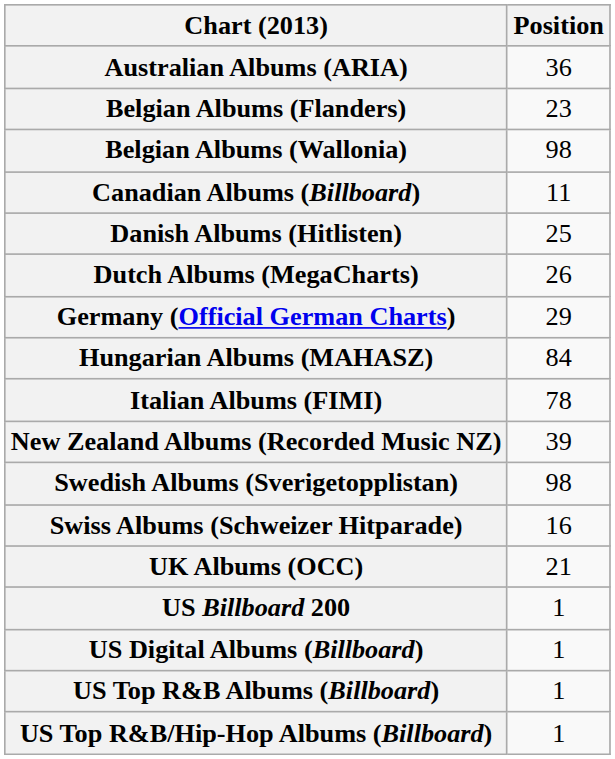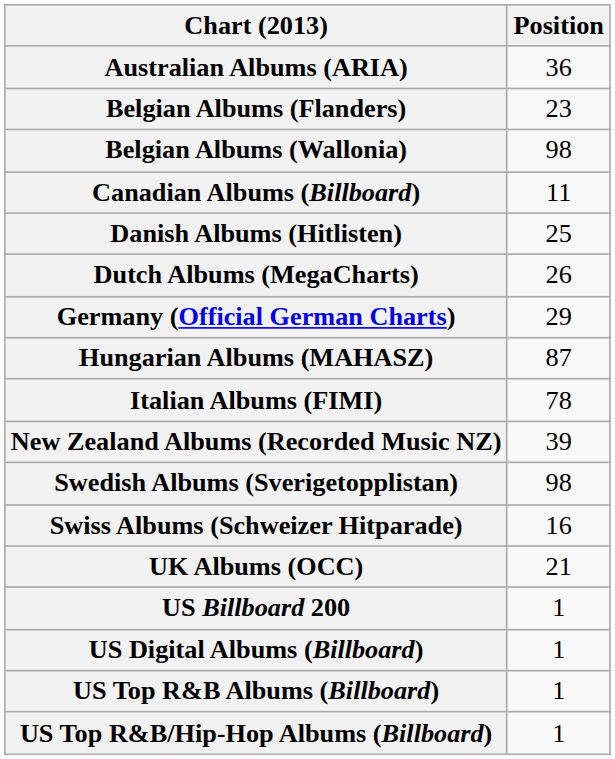 <table class="wikitable sortable plainrowheaders" style="text-align:center">
 <tr>
 <th scope="col">Chart (2013)</th>
 <th scope="col">Position</th>
 </tr>
 <tr>
 <th scope="row">Australian Albums (ARIA)</th>
 <td>36</td>
 </tr>
 <tr>
 <th scope="row">Belgian Albums (Flanders)</th>
 <td>23</td>
 </tr>
 <tr>
 <th scope="row">Belgian Albums (Wallonia)</th>
 <td>98</td>
 </tr>
 <tr>
 <th scope="row">Canadian Albums (<em>Billboard</em>)</th>
 <td>11</td>
 </tr>
 <tr>
 <th scope="row">Danish Albums (Hitlisten)</th>
 <td>25</td>
 </tr>
 <tr>
 <th scope="row">Dutch Albums (MegaCharts)</th>
 <td>26</td>
 </tr>
 <tr>
 <th scope="row">Germany (<a href='#'>Official German Charts</a>)</th>
 <td>29</td>
 </tr>
 <tr>
 <th scope="row">Hungarian Albums (MAHASZ)</th>
-<td>84</td>
+<td>87</td>
 </tr>
 <tr>
 <th scope="row">Italian Albums (FIMI)</th>
 <td>78</td>
 </tr>
 <tr>
 <th scope="row">New Zealand Albums (Recorded Music NZ)</th>
 <td>39</td>
 </tr>
 <tr>
 <th scope="row">Swedish Albums (Sverigetopplistan)</th>
 <td>98</td>
 </tr>
 <tr>
 <th scope="row">Swiss Albums (Schweizer Hitparade)</th>
 <td>16</td>
 </tr>
 <tr>
 <th scope="row">UK Albums (OCC)</th>
 <td>21</td>
 </tr>
 <tr>
 <th scope="row">US <em>Billboard</em> 200</th>
 <td>1</td>
 </tr>
 <tr>
 <th scope="row">US Digital Albums (<em>Billboard</em>)</th>
 <td>1</td>
 </tr>
 <tr>
 <th scope="row">US Top R&B Albums (<em>Billboard</em>)</th>
 <td>1</td>
 </tr>
 <tr>
 <th scope="row">US Top R&B/Hip-Hop Albums (<em>Billboard</em>)</th>
 <td>1</td>
 </tr>
 </table>
